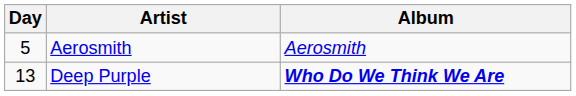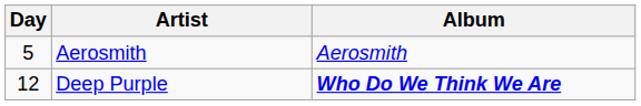 <table class="wikitable" border="1">
 <tr>
 <th>Day</th>
 <th width="200">Artist</th>
 <th width="250">Album</th>
 </tr>
 <tr>
 <td style="text-align:center;" rowspan="1">5</td>
 <td><a href='#'>Aerosmith</a></td>
 <td><em><a href='#'>Aerosmith</a></em></td>
 </tr>
 <tr>
-<td style="text-align:center;" rowspan="1">13</td>
+<td style="text-align:center;" rowspan="1">12</td>
 <td><a href='#'>Deep Purple</a></td>
 <td><strong><em><a href='#'>Who Do We Think We Are</a></em></strong></td>
 </tr>
 </table>
